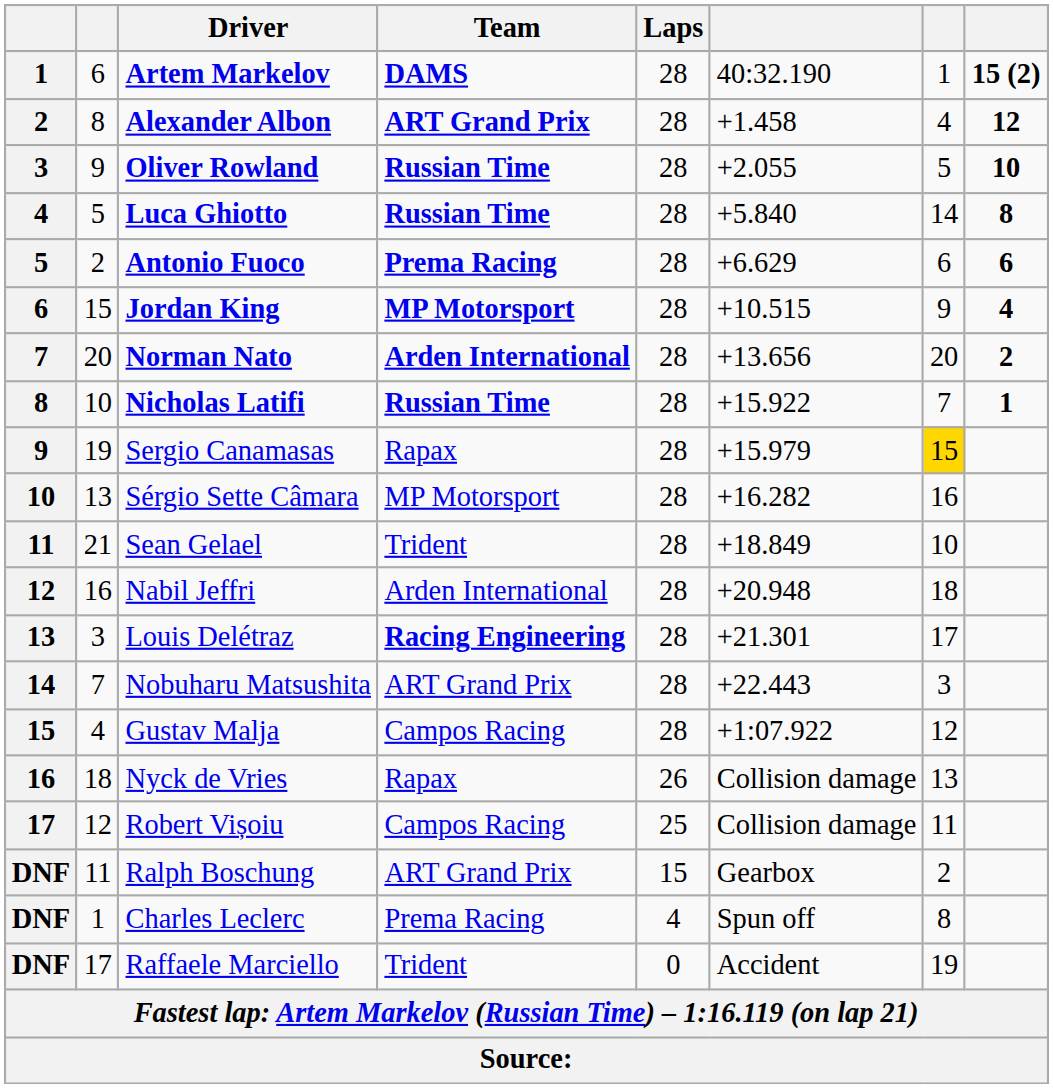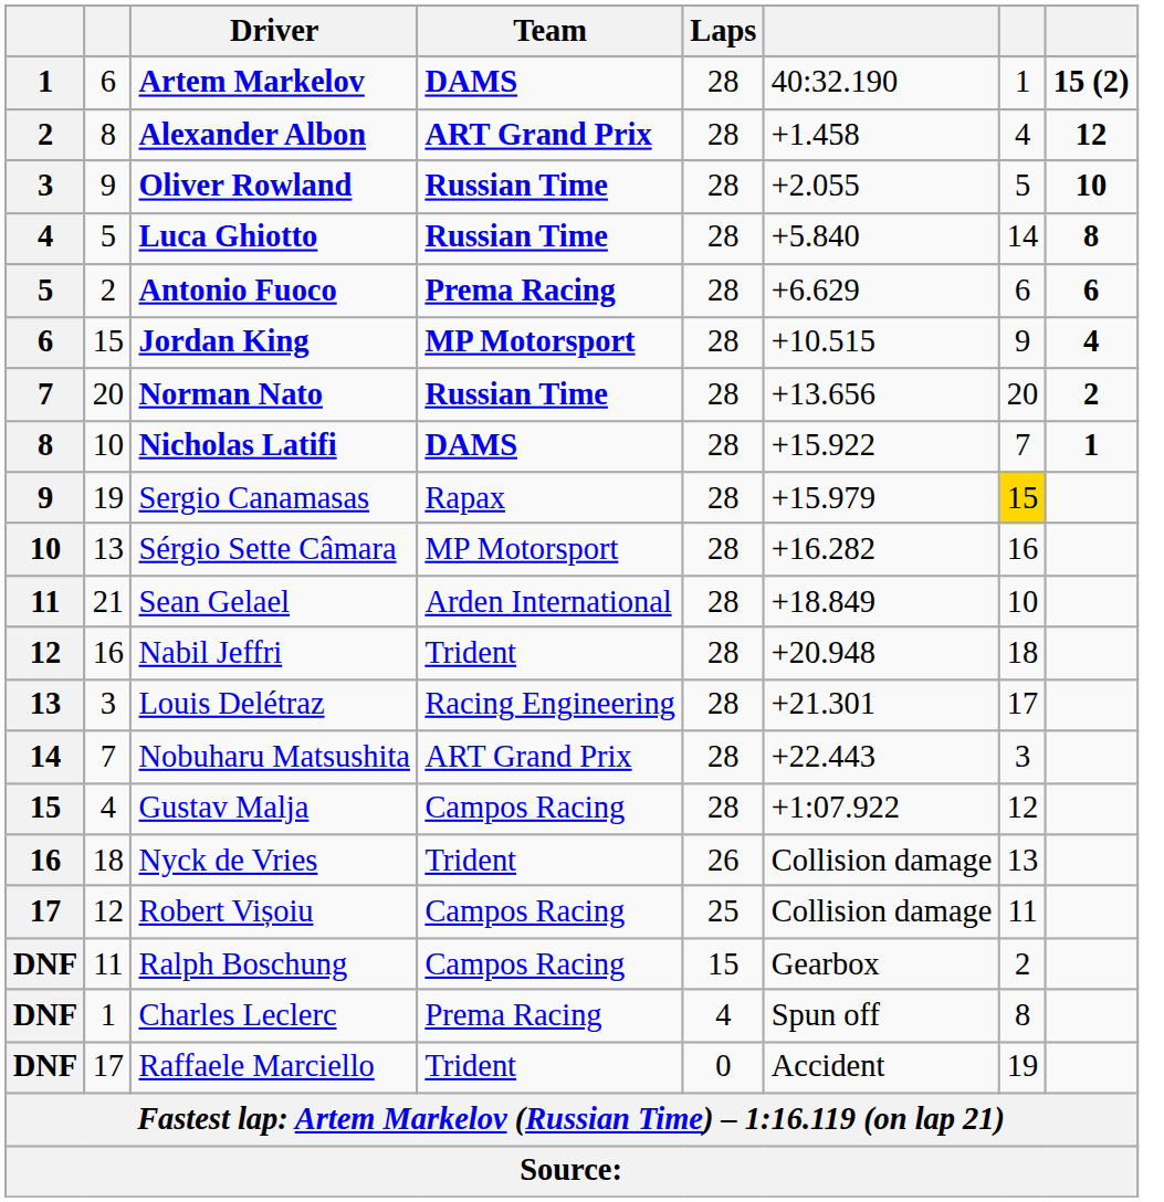 <table class="wikitable" style="font-size:85%">
 <tr>
 <th scope="col"></th>
 <th scope="col"></th>
 <th scope="col">Driver</th>
 <th scope="col">Team</th>
 <th scope="col">Laps</th>
 <th scope="col"></th>
 <th scope="col"></th>
 <th scope="col"></th>
 </tr>
 <tr>
 <th scope="row">1</th>
 <td align="center">6</td>
 <td> <strong><a href='#'>Artem Markelov</a></strong></td>
 <td><strong><a href='#'>DAMS</a></strong></td>
 <td align="center">28</td>
 <td>40:32.190</td>
 <td align="center">1</td>
 <td align="center"><strong>15 (2)</strong></td>
 </tr>
 <tr>
 <th scope="row">2</th>
 <td align="center">8</td>
 <td> <strong><a href='#'>Alexander Albon</a></strong></td>
 <td><strong><a href='#'>ART Grand Prix</a></strong></td>
 <td align="center">28</td>
 <td>+1.458</td>
 <td align="center">4</td>
 <td align="center"><strong>12</strong></td>
 </tr>
 <tr>
 <th scope="row">3</th>
 <td align="center">9</td>
 <td> <strong><a href='#'>Oliver Rowland</a></strong></td>
 <td><strong><a href='#'>Russian Time</a></strong></td>
 <td align="center">28</td>
 <td>+2.055</td>
 <td align="center">5</td>
 <td align="center"><strong>10</strong></td>
 </tr>
 <tr>
 <th scope="row">4</th>
 <td align="center">5</td>
 <td> <strong><a href='#'>Luca Ghiotto</a></strong></td>
 <td><strong><a href='#'>Russian Time</a></strong></td>
 <td align="center">28</td>
 <td>+5.840</td>
 <td align="center">14</td>
 <td align="center"><strong>8</strong></td>
 </tr>
 <tr>
 <th scope="row">5</th>
 <td align="center">2</td>
 <td> <strong><a href='#'>Antonio Fuoco</a></strong></td>
 <td><strong><a href='#'>Prema Racing</a></strong></td>
 <td align="center">28</td>
 <td>+6.629</td>
 <td align="center">6</td>
 <td align="center"><strong>6</strong></td>
 </tr>
 <tr>
 <th scope="row">6</th>
 <td align="center">15</td>
 <td> <strong><a href='#'>Jordan King</a></strong></td>
 <td><strong><a href='#'>MP Motorsport</a></strong></td>
 <td align="center">28</td>
 <td>+10.515</td>
 <td align="center">9</td>
 <td align="center"><strong>4</strong></td>
 </tr>
 <tr>
 <th scope="row">7</th>
 <td align="center">20</td>
 <td> <strong><a href='#'>Norman Nato</a></strong></td>
-<td><strong><a href='#'>Arden International</a></strong></td>
+<td><strong><a href='#'>Russian Time</a></strong></td>
 <td align="center">28</td>
 <td>+13.656</td>
 <td align="center">20</td>
 <td align="center"><strong>2</strong></td>
 </tr>
 <tr>
 <th scope="row">8</th>
 <td align="center">10</td>
 <td> <strong><a href='#'>Nicholas Latifi</a></strong></td>
-<td><strong><a href='#'>Russian Time</a></strong></td>
+<td><strong><a href='#'>DAMS</a></strong></td>
 <td align="center">28</td>
 <td>+15.922</td>
 <td align="center">7</td>
 <td align="center"><strong>1</strong></td>
 </tr>
 <tr>
 <th scope="row">9</th>
 <td align="center">19</td>
 <td> <a href='#'>Sergio Canamasas</a></td>
 <td><a href='#'>Rapax</a></td>
 <td align="center">28</td>
 <td>+15.979</td>
 <td align="center" style="background: gold;">15</td>
 <td></td>
 </tr>
 <tr>
 <th scope="row">10</th>
 <td align="center">13</td>
 <td> <a href='#'>Sérgio Sette Câmara</a></td>
 <td><a href='#'>MP Motorsport</a></td>
 <td align="center">28</td>
 <td>+16.282</td>
 <td align="center">16</td>
 <td></td>
 </tr>
 <tr>
 <th scope="row">11</th>
 <td align="center">21</td>
 <td> <a href='#'>Sean Gelael</a></td>
-<td><a href='#'>Trident</a></td>
+<td><a href='#'>Arden International</a></td>
 <td align="center">28</td>
 <td>+18.849</td>
 <td align="center">10</td>
 <td></td>
 </tr>
 <tr>
 <th scope="row">12</th>
 <td align="center">16</td>
 <td> <a href='#'>Nabil Jeffri</a></td>
-<td><a href='#'>Arden International</a></td>
+<td><a href='#'>Trident</a></td>
 <td align="center">28</td>
 <td>+20.948</td>
 <td align="center">18</td>
 <td></td>
 </tr>
 <tr>
 <th scope="row">13</th>
 <td align="center">3</td>
 <td> <a href='#'>Louis Delétraz</a></td>
-<td><strong><a href='#'>Racing Engineering</a></strong></td>
+<td><a href='#'>Racing Engineering</a></td>
 <td align="center">28</td>
 <td>+21.301</td>
 <td align="center">17</td>
 <td></td>
 </tr>
 <tr>
 <th scope="row">14</th>
 <td align="center">7</td>
 <td> <a href='#'>Nobuharu Matsushita</a></td>
 <td><a href='#'>ART Grand Prix</a></td>
 <td align="center">28</td>
 <td>+22.443</td>
 <td align="center">3</td>
 <td></td>
 </tr>
 <tr>
 <th scope="row">15</th>
 <td align="center">4</td>
 <td> <a href='#'>Gustav Malja</a></td>
 <td><a href='#'>Campos Racing</a></td>
 <td align="center">28</td>
 <td>+1:07.922</td>
 <td align="center">12</td>
 <td></td>
 </tr>
 <tr>
 <th scope="row">16</th>
 <td align="center">18</td>
 <td> <a href='#'>Nyck de Vries</a></td>
-<td><a href='#'>Rapax</a></td>
+<td><a href='#'>Trident</a></td>
 <td align="center">26</td>
 <td>Collision damage</td>
 <td align="center">13</td>
 <td></td>
 </tr>
 <tr>
 <th scope="row">17</th>
 <td align="center">12</td>
 <td> <a href='#'>Robert Vișoiu</a></td>
 <td><a href='#'>Campos Racing</a></td>
 <td align="center">25</td>
 <td>Collision damage</td>
 <td align="center">11</td>
 <td></td>
 </tr>
 <tr>
 <th scope="row">DNF</th>
 <td align="center">11</td>
 <td> <a href='#'>Ralph Boschung</a></td>
-<td><a href='#'>ART Grand Prix</a></td>
+<td><a href='#'>Campos Racing</a></td>
 <td align="center">15</td>
 <td>Gearbox</td>
 <td align="center">2</td>
 <td></td>
 </tr>
 <tr>
 <th scope="row">DNF</th>
 <td align="center">1</td>
 <td> <a href='#'>Charles Leclerc</a></td>
 <td><a href='#'>Prema Racing</a></td>
 <td align="center">4</td>
 <td>Spun off</td>
 <td align="center">8</td>
 <td></td>
 </tr>
 <tr>
 <th scope="row">DNF</th>
 <td align="center">17</td>
 <td> <a href='#'>Raffaele Marciello</a></td>
 <td><a href='#'>Trident</a></td>
 <td align="center">0</td>
 <td>Accident</td>
 <td align="center">19</td>
 <td></td>
 </tr>
 <tr>
 <th colspan="8" align="center"><em>Fastest lap:  <a href='#'>Artem Markelov</a> (<a href='#'>Russian Time</a>) – 1:16.119 (on lap 21)</em></th>
 </tr>
 <tr>
 <th colspan="8">Source:</th>
 </tr>
 </table>
